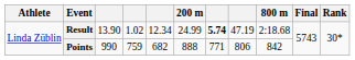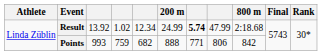 <table class="wikitable" style="font-size:90%">
 <tr>
 <th>Athlete</th>
 <th>Event</th>
 <th></th>
 <th></th>
 <th></th>
 <th>200 m</th>
 <th></th>
 <th></th>
 <th>800 m</th>
 <th>Final</th>
 <th>Rank</th>
 </tr>
 <tr align=center>
 <td rowspan=2 align=left><a href='#'>Linda Züblin</a></td>
 <th style="font-size:95%">Result</th>
-<td>13.90</td>
+<td>13.92</td>
 <td>1.02</td>
 <td>12.34</td>
 <td>24.99</td>
 <td><strong>5.74</strong></td>
-<td>47.19</td>
+<td>47.99</td>
 <td>2:18.68</td>
 <td rowspan=2>5743</td>
 <td rowspan=2>30*</td>
 </tr>
 <tr align=center>
 <th style="font-size:95%">Points</th>
-<td>990</td>
+<td>993</td>
 <td>759</td>
 <td>682</td>
 <td>888</td>
 <td>771</td>
 <td>806</td>
 <td>842</td>
 </tr>
 </table>
